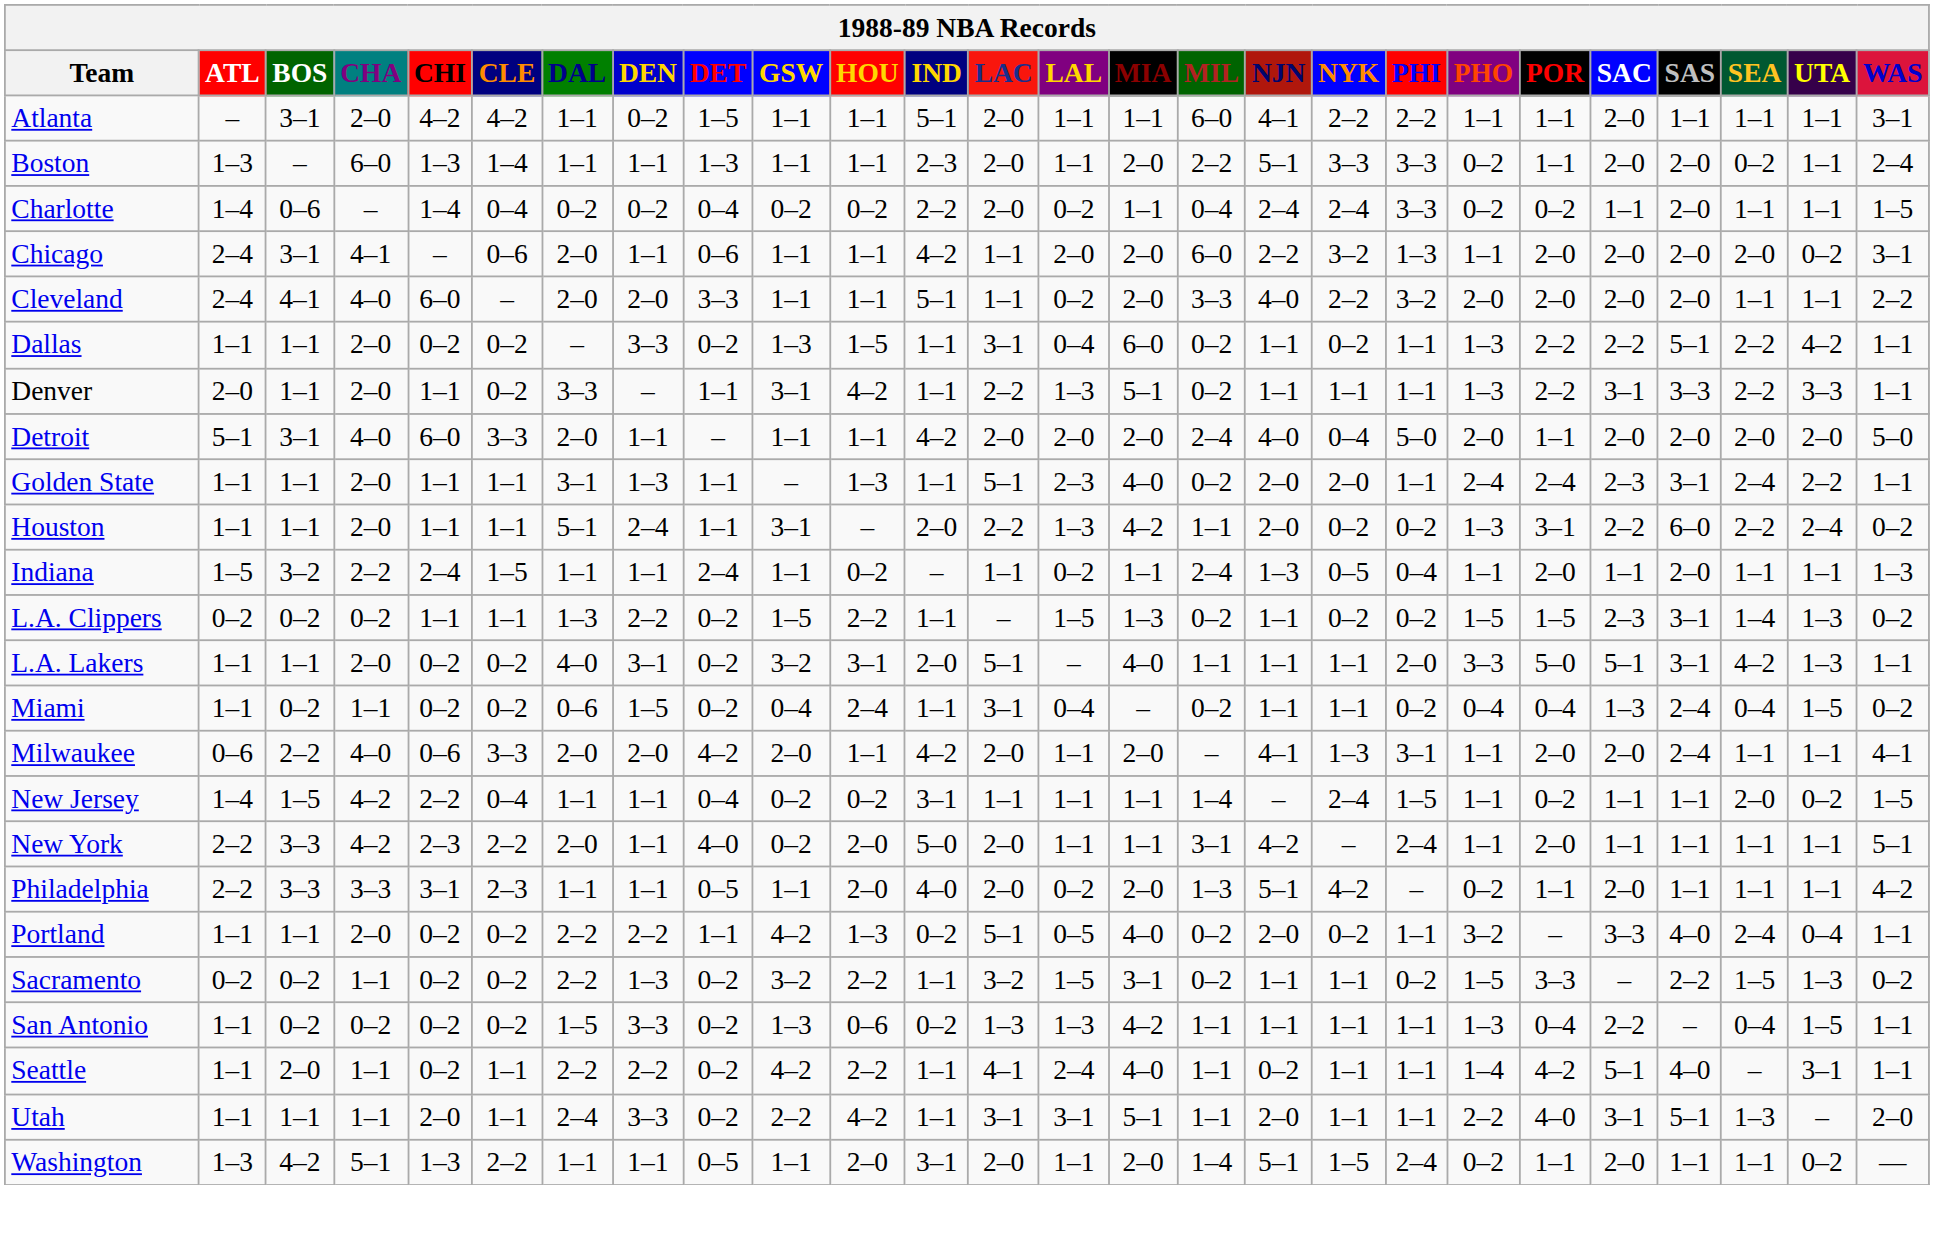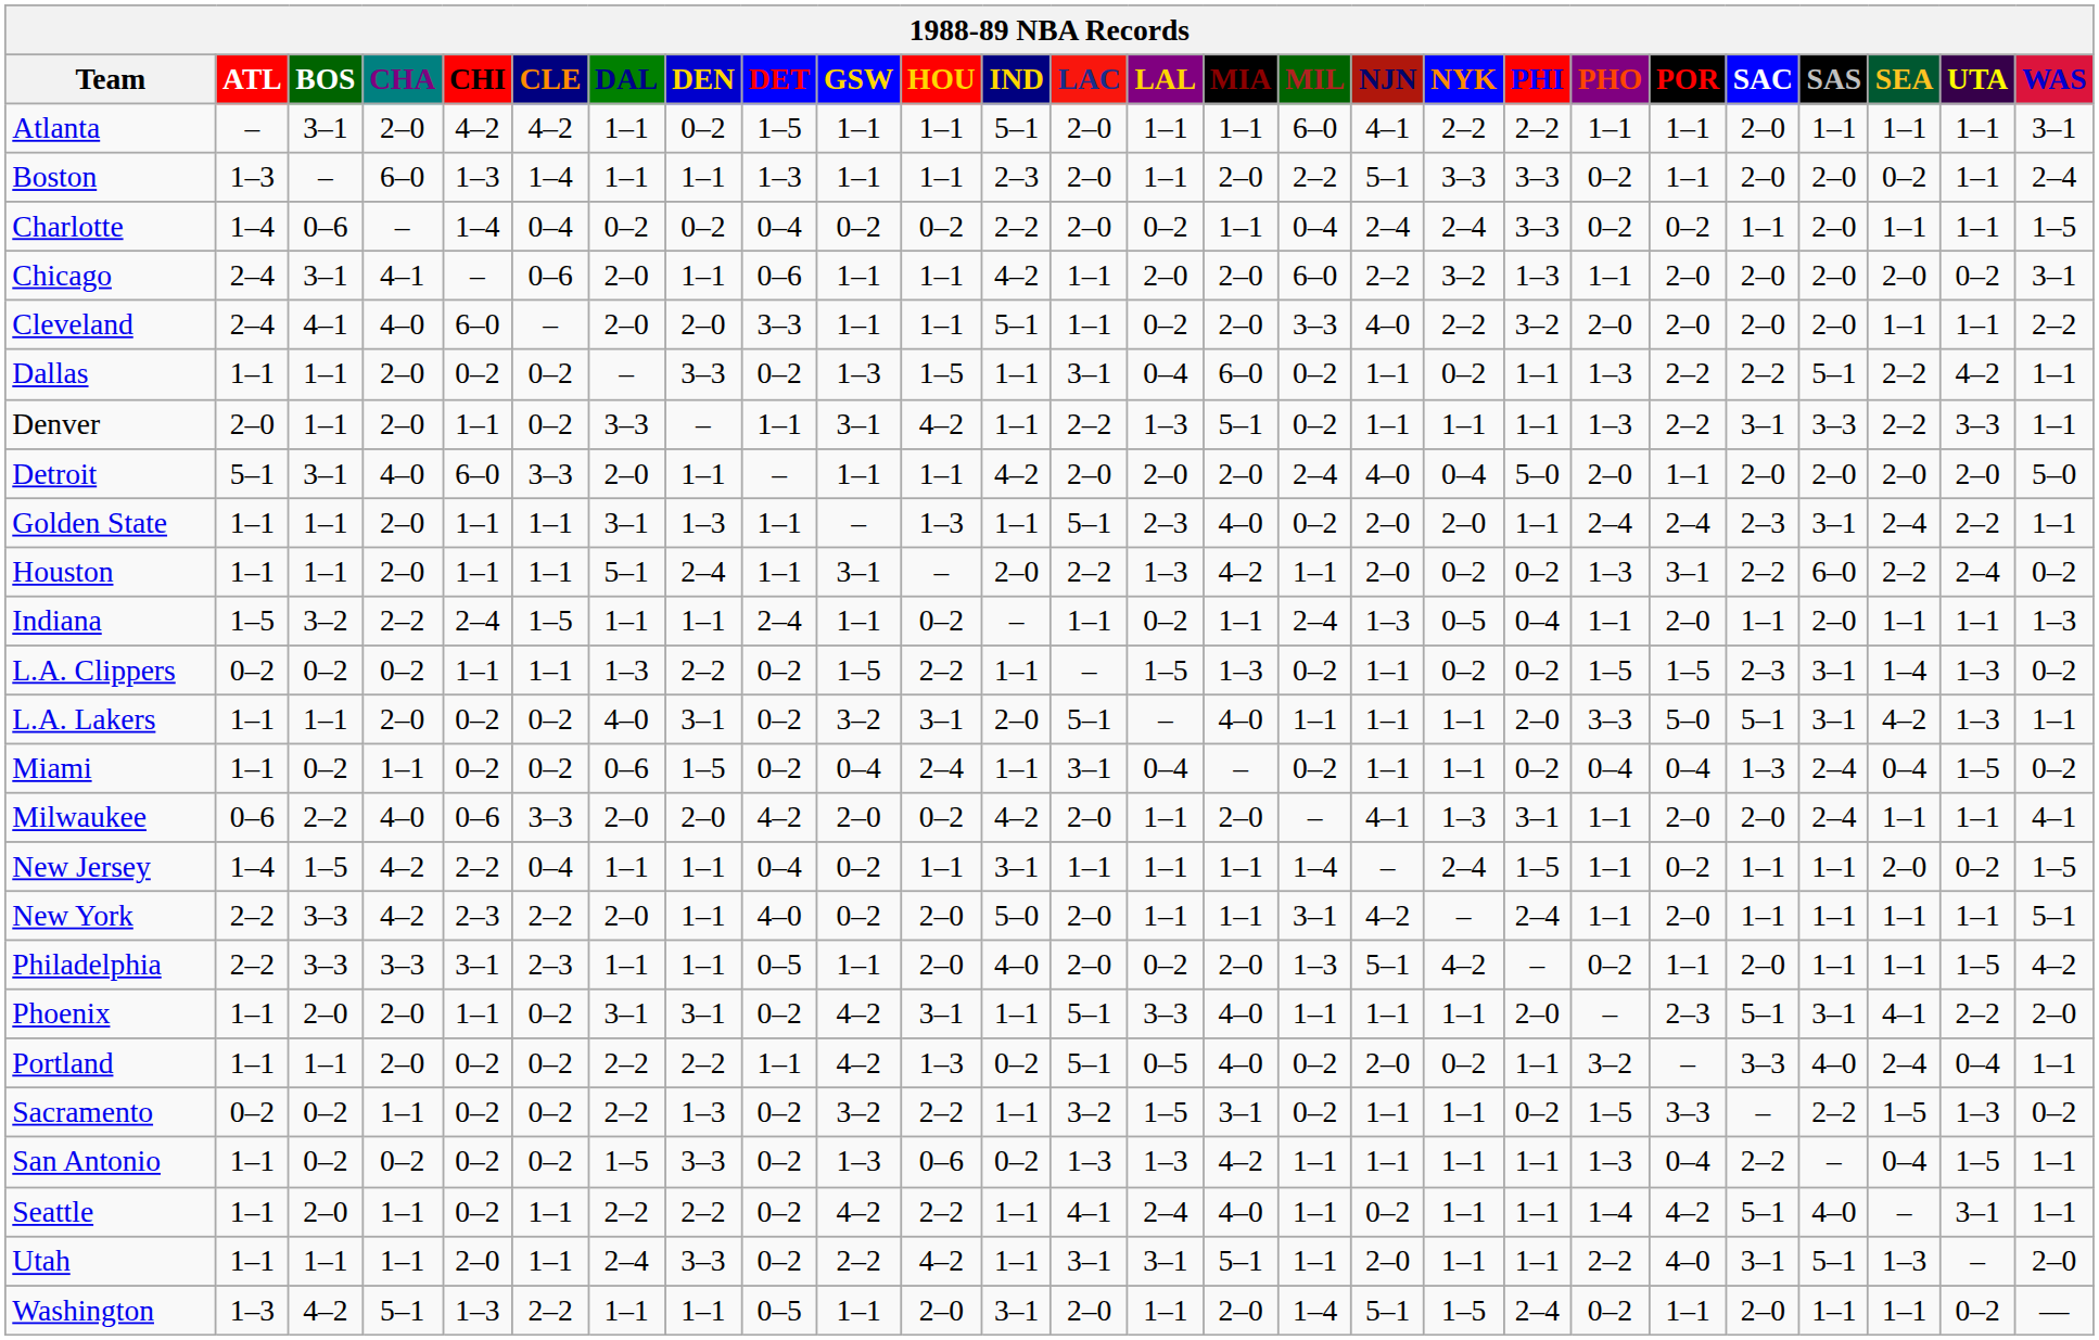 <table class="wikitable" style="font-size:95%; text-align:center;">
 <tr>
 <th colspan=26>1988-89 NBA Records</th>
 </tr>
 <tr>
 <th width=100>Team</th>
 <th style="background:#FF0000;color:#FFFFFF;width=35">ATL</th>
 <th style="background:#006400;color:#FFFFFF;width=35">BOS</th>
 <th style="background:#008080;color:#800080;width=35">CHA</th>
 <th style="background:#FF0000;color:#000000;width=35">CHI</th>
 <th style="background:#000080;color:#FF8C00;width=35">CLE</th>
 <th style="background:#008000;color:#00008B;width=35">DAL</th>
 <th style="background:#0000CD;color:#FFD700;width=35">DEN</th>
 <th style="background:#0000FF;color:#FF0000;width=35">DET</th>
 <th style="background:#0000FF;color:#FFD700;width=35">GSW</th>
 <th style="background:#FF0000;color:#FFD700;width=35">HOU</th>
 <th style="background:#000080;color:#FFD700;width=35">IND</th>
 <th style="background:#F9160D;color:#1A2E8B;width=35">LAC</th>
 <th style="background:#800080;color:#FFD700;width=35">LAL</th>
 <th style="background:#000000;color:#8B0000;width=35">MIA</th>
 <th style="background:#006400;color:#B22222;width=35">MIL</th>
 <th style="background:#B0170C;color:#00056D;width=35">NJN</th>
 <th style="background:#0000FF;color:#FF8C00;width=35">NYK</th>
 <th style="background:#FF0000;color:#0000FF;width=35">PHI</th>
 <th style="background:#800080;color:#FF4500;width=35">PHO</th>
 <th style="background:#000000;color:#FF0000;width=35">POR</th>
 <th style="background:#0000FF;color:#FFFFFF;width=35">SAC</th>
 <th style="background:#000000;color:#C0C0C0;width=35">SAS</th>
 <th style="background:#005831;color:#FFC322;width=35">SEA</th>
 <th style="background:#36004A;color:#FFFF00;width=35">UTA</th>
 <th style="background:#DC143C;color:#0000CD;width=35">WAS</th>
 </tr>
 <tr>
 <td style="text-align:left;"><a href='#'>Atlanta</a></td>
 <td>–</td>
 <td>3–1</td>
 <td>2–0</td>
 <td>4–2</td>
 <td>4–2</td>
 <td>1–1</td>
 <td>0–2</td>
 <td>1–5</td>
 <td>1–1</td>
 <td>1–1</td>
 <td>5–1</td>
 <td>2–0</td>
 <td>1–1</td>
 <td>1–1</td>
 <td>6–0</td>
 <td>4–1</td>
 <td>2–2</td>
 <td>2–2</td>
 <td>1–1</td>
 <td>1–1</td>
 <td>2–0</td>
 <td>1–1</td>
 <td>1–1</td>
 <td>1–1</td>
 <td>3–1</td>
 </tr>
 <tr>
 <td style="text-align:left;"><a href='#'>Boston</a></td>
 <td>1–3</td>
 <td>–</td>
 <td>6–0</td>
 <td>1–3</td>
 <td>1–4</td>
 <td>1–1</td>
 <td>1–1</td>
 <td>1–3</td>
 <td>1–1</td>
 <td>1–1</td>
 <td>2–3</td>
 <td>2–0</td>
 <td>1–1</td>
 <td>2–0</td>
 <td>2–2</td>
 <td>5–1</td>
 <td>3–3</td>
 <td>3–3</td>
 <td>0–2</td>
 <td>1–1</td>
 <td>2–0</td>
 <td>2–0</td>
 <td>0–2</td>
 <td>1–1</td>
 <td>2–4</td>
 </tr>
 <tr>
 <td style="text-align:left;"><a href='#'>Charlotte</a></td>
 <td>1–4</td>
 <td>0–6</td>
 <td>–</td>
 <td>1–4</td>
 <td>0–4</td>
 <td>0–2</td>
 <td>0–2</td>
 <td>0–4</td>
 <td>0–2</td>
 <td>0–2</td>
 <td>2–2</td>
 <td>2–0</td>
 <td>0–2</td>
 <td>1–1</td>
 <td>0–4</td>
 <td>2–4</td>
 <td>2–4</td>
 <td>3–3</td>
 <td>0–2</td>
 <td>0–2</td>
 <td>1–1</td>
 <td>2–0</td>
 <td>1–1</td>
 <td>1–1</td>
 <td>1–5</td>
 </tr>
 <tr>
 <td style="text-align:left;"><a href='#'>Chicago</a></td>
 <td>2–4</td>
 <td>3–1</td>
 <td>4–1</td>
 <td>–</td>
 <td>0–6</td>
 <td>2–0</td>
 <td>1–1</td>
 <td>0–6</td>
 <td>1–1</td>
 <td>1–1</td>
 <td>4–2</td>
 <td>1–1</td>
 <td>2–0</td>
 <td>2–0</td>
 <td>6–0</td>
 <td>2–2</td>
 <td>3–2</td>
 <td>1–3</td>
 <td>1–1</td>
 <td>2–0</td>
 <td>2–0</td>
 <td>2–0</td>
 <td>2–0</td>
 <td>0–2</td>
 <td>3–1</td>
 </tr>
 <tr>
 <td style="text-align:left;"><a href='#'>Cleveland</a></td>
 <td>2–4</td>
 <td>4–1</td>
 <td>4–0</td>
 <td>6–0</td>
 <td>–</td>
 <td>2–0</td>
 <td>2–0</td>
 <td>3–3</td>
 <td>1–1</td>
 <td>1–1</td>
 <td>5–1</td>
 <td>1–1</td>
 <td>0–2</td>
 <td>2–0</td>
 <td>3–3</td>
 <td>4–0</td>
 <td>2–2</td>
 <td>3–2</td>
 <td>2–0</td>
 <td>2–0</td>
 <td>2–0</td>
 <td>2–0</td>
 <td>1–1</td>
 <td>1–1</td>
 <td>2–2</td>
 </tr>
 <tr>
 <td style="text-align:left;"><a href='#'>Dallas</a></td>
 <td>1–1</td>
 <td>1–1</td>
 <td>2–0</td>
 <td>0–2</td>
 <td>0–2</td>
 <td>–</td>
 <td>3–3</td>
 <td>0–2</td>
 <td>1–3</td>
 <td>1–5</td>
 <td>1–1</td>
 <td>3–1</td>
 <td>0–4</td>
 <td>6–0</td>
 <td>0–2</td>
 <td>1–1</td>
 <td>0–2</td>
 <td>1–1</td>
 <td>1–3</td>
 <td>2–2</td>
 <td>2–2</td>
 <td>5–1</td>
 <td>2–2</td>
 <td>4–2</td>
 <td>1–1</td>
 </tr>
 <tr>
 <td style="text-align:left;">Denver</td>
 <td>2–0</td>
 <td>1–1</td>
 <td>2–0</td>
 <td>1–1</td>
 <td>0–2</td>
 <td>3–3</td>
 <td>–</td>
 <td>1–1</td>
 <td>3–1</td>
 <td>4–2</td>
 <td>1–1</td>
 <td>2–2</td>
 <td>1–3</td>
 <td>5–1</td>
 <td>0–2</td>
 <td>1–1</td>
 <td>1–1</td>
 <td>1–1</td>
 <td>1–3</td>
 <td>2–2</td>
 <td>3–1</td>
 <td>3–3</td>
 <td>2–2</td>
 <td>3–3</td>
 <td>1–1</td>
 </tr>
 <tr>
 <td style="text-align:left;"><a href='#'>Detroit</a></td>
 <td>5–1</td>
 <td>3–1</td>
 <td>4–0</td>
 <td>6–0</td>
 <td>3–3</td>
 <td>2–0</td>
 <td>1–1</td>
 <td>–</td>
 <td>1–1</td>
 <td>1–1</td>
 <td>4–2</td>
 <td>2–0</td>
 <td>2–0</td>
 <td>2–0</td>
 <td>2–4</td>
 <td>4–0</td>
 <td>0–4</td>
 <td>5–0</td>
 <td>2–0</td>
 <td>1–1</td>
 <td>2–0</td>
 <td>2–0</td>
 <td>2–0</td>
 <td>2–0</td>
 <td>5–0</td>
 </tr>
 <tr>
 <td style="text-align:left;"><a href='#'>Golden State</a></td>
 <td>1–1</td>
 <td>1–1</td>
 <td>2–0</td>
 <td>1–1</td>
 <td>1–1</td>
 <td>3–1</td>
 <td>1–3</td>
 <td>1–1</td>
 <td>–</td>
 <td>1–3</td>
 <td>1–1</td>
 <td>5–1</td>
 <td>2–3</td>
 <td>4–0</td>
 <td>0–2</td>
 <td>2–0</td>
 <td>2–0</td>
 <td>1–1</td>
 <td>2–4</td>
 <td>2–4</td>
 <td>2–3</td>
 <td>3–1</td>
 <td>2–4</td>
 <td>2–2</td>
 <td>1–1</td>
 </tr>
 <tr>
 <td style="text-align:left;"><a href='#'>Houston</a></td>
 <td>1–1</td>
 <td>1–1</td>
 <td>2–0</td>
 <td>1–1</td>
 <td>1–1</td>
 <td>5–1</td>
 <td>2–4</td>
 <td>1–1</td>
 <td>3–1</td>
 <td>–</td>
 <td>2–0</td>
 <td>2–2</td>
 <td>1–3</td>
 <td>4–2</td>
 <td>1–1</td>
 <td>2–0</td>
 <td>0–2</td>
 <td>0–2</td>
 <td>1–3</td>
 <td>3–1</td>
 <td>2–2</td>
 <td>6–0</td>
 <td>2–2</td>
 <td>2–4</td>
 <td>0–2</td>
 </tr>
 <tr>
 <td style="text-align:left;"><a href='#'>Indiana</a></td>
 <td>1–5</td>
 <td>3–2</td>
 <td>2–2</td>
 <td>2–4</td>
 <td>1–5</td>
 <td>1–1</td>
 <td>1–1</td>
 <td>2–4</td>
 <td>1–1</td>
 <td>0–2</td>
 <td>–</td>
 <td>1–1</td>
 <td>0–2</td>
 <td>1–1</td>
 <td>2–4</td>
 <td>1–3</td>
 <td>0–5</td>
 <td>0–4</td>
 <td>1–1</td>
 <td>2–0</td>
 <td>1–1</td>
 <td>2–0</td>
 <td>1–1</td>
 <td>1–1</td>
 <td>1–3</td>
 </tr>
 <tr>
 <td style="text-align:left;"><a href='#'>L.A. Clippers</a></td>
 <td>0–2</td>
 <td>0–2</td>
 <td>0–2</td>
 <td>1–1</td>
 <td>1–1</td>
 <td>1–3</td>
 <td>2–2</td>
 <td>0–2</td>
 <td>1–5</td>
 <td>2–2</td>
 <td>1–1</td>
 <td>–</td>
 <td>1–5</td>
 <td>1–3</td>
 <td>0–2</td>
 <td>1–1</td>
 <td>0–2</td>
 <td>0–2</td>
 <td>1–5</td>
 <td>1–5</td>
 <td>2–3</td>
 <td>3–1</td>
 <td>1–4</td>
 <td>1–3</td>
 <td>0–2</td>
 </tr>
 <tr>
 <td style="text-align:left;"><a href='#'>L.A. Lakers</a></td>
 <td>1–1</td>
 <td>1–1</td>
 <td>2–0</td>
 <td>0–2</td>
 <td>0–2</td>
 <td>4–0</td>
 <td>3–1</td>
 <td>0–2</td>
 <td>3–2</td>
 <td>3–1</td>
 <td>2–0</td>
 <td>5–1</td>
 <td>–</td>
 <td>4–0</td>
 <td>1–1</td>
 <td>1–1</td>
 <td>1–1</td>
 <td>2–0</td>
 <td>3–3</td>
 <td>5–0</td>
 <td>5–1</td>
 <td>3–1</td>
 <td>4–2</td>
 <td>1–3</td>
 <td>1–1</td>
 </tr>
 <tr>
 <td style="text-align:left;"><a href='#'>Miami</a></td>
 <td>1–1</td>
 <td>0–2</td>
 <td>1–1</td>
 <td>0–2</td>
 <td>0–2</td>
 <td>0–6</td>
 <td>1–5</td>
 <td>0–2</td>
 <td>0–4</td>
 <td>2–4</td>
 <td>1–1</td>
 <td>3–1</td>
 <td>0–4</td>
 <td>–</td>
 <td>0–2</td>
 <td>1–1</td>
 <td>1–1</td>
 <td>0–2</td>
 <td>0–4</td>
 <td>0–4</td>
 <td>1–3</td>
 <td>2–4</td>
 <td>0–4</td>
 <td>1–5</td>
 <td>0–2</td>
 </tr>
 <tr>
 <td style="text-align:left;"><a href='#'>Milwaukee</a></td>
 <td>0–6</td>
 <td>2–2</td>
 <td>4–0</td>
 <td>0–6</td>
 <td>3–3</td>
 <td>2–0</td>
 <td>2–0</td>
 <td>4–2</td>
 <td>2–0</td>
-<td>1–1</td>
+<td>0–2</td>
 <td>4–2</td>
 <td>2–0</td>
 <td>1–1</td>
 <td>2–0</td>
 <td>–</td>
 <td>4–1</td>
 <td>1–3</td>
 <td>3–1</td>
 <td>1–1</td>
 <td>2–0</td>
 <td>2–0</td>
 <td>2–4</td>
 <td>1–1</td>
 <td>1–1</td>
 <td>4–1</td>
 </tr>
 <tr>
 <td style="text-align:left;"><a href='#'>New Jersey</a></td>
 <td>1–4</td>
 <td>1–5</td>
 <td>4–2</td>
 <td>2–2</td>
 <td>0–4</td>
 <td>1–1</td>
 <td>1–1</td>
 <td>0–4</td>
 <td>0–2</td>
-<td>0–2</td>
+<td>1–1</td>
 <td>3–1</td>
 <td>1–1</td>
 <td>1–1</td>
 <td>1–1</td>
 <td>1–4</td>
 <td>–</td>
 <td>2–4</td>
 <td>1–5</td>
 <td>1–1</td>
 <td>0–2</td>
 <td>1–1</td>
 <td>1–1</td>
 <td>2–0</td>
 <td>0–2</td>
 <td>1–5</td>
 </tr>
 <tr>
 <td style="text-align:left;"><a href='#'>New York</a></td>
 <td>2–2</td>
 <td>3–3</td>
 <td>4–2</td>
 <td>2–3</td>
 <td>2–2</td>
 <td>2–0</td>
 <td>1–1</td>
 <td>4–0</td>
 <td>0–2</td>
 <td>2–0</td>
 <td>5–0</td>
 <td>2–0</td>
 <td>1–1</td>
 <td>1–1</td>
 <td>3–1</td>
 <td>4–2</td>
 <td>–</td>
 <td>2–4</td>
 <td>1–1</td>
 <td>2–0</td>
 <td>1–1</td>
 <td>1–1</td>
 <td>1–1</td>
 <td>1–1</td>
 <td>5–1</td>
 </tr>
 <tr>
 <td style="text-align:left;"><a href='#'>Philadelphia</a></td>
 <td>2–2</td>
 <td>3–3</td>
 <td>3–3</td>
 <td>3–1</td>
 <td>2–3</td>
 <td>1–1</td>
 <td>1–1</td>
 <td>0–5</td>
 <td>1–1</td>
 <td>2–0</td>
 <td>4–0</td>
 <td>2–0</td>
 <td>0–2</td>
 <td>2–0</td>
 <td>1–3</td>
 <td>5–1</td>
 <td>4–2</td>
 <td>–</td>
 <td>0–2</td>
 <td>1–1</td>
 <td>2–0</td>
 <td>1–1</td>
 <td>1–1</td>
+<td>1–5</td>
+<td>4–2</td>
+</tr>
+<tr>
+<td style="text-align:left;"><a href='#'>Phoenix</a></td>
 <td>1–1</td>
+<td>2–0</td>
+<td>2–0</td>
+<td>1–1</td>
+<td>0–2</td>
+<td>3–1</td>
+<td>3–1</td>
+<td>0–2</td>
 <td>4–2</td>
+<td>3–1</td>
+<td>1–1</td>
+<td>5–1</td>
+<td>3–3</td>
+<td>4–0</td>
+<td>1–1</td>
+<td>1–1</td>
+<td>1–1</td>
+<td>2–0</td>
+<td>–</td>
+<td>2–3</td>
+<td>5–1</td>
+<td>3–1</td>
+<td>4–1</td>
+<td>2–2</td>
+<td>2–0</td>
 </tr>
 <tr>
 <td style="text-align:left;"><a href='#'>Portland</a></td>
 <td>1–1</td>
 <td>1–1</td>
 <td>2–0</td>
 <td>0–2</td>
 <td>0–2</td>
 <td>2–2</td>
 <td>2–2</td>
 <td>1–1</td>
 <td>4–2</td>
 <td>1–3</td>
 <td>0–2</td>
 <td>5–1</td>
 <td>0–5</td>
 <td>4–0</td>
 <td>0–2</td>
 <td>2–0</td>
 <td>0–2</td>
 <td>1–1</td>
 <td>3–2</td>
 <td>–</td>
 <td>3–3</td>
 <td>4–0</td>
 <td>2–4</td>
 <td>0–4</td>
 <td>1–1</td>
 </tr>
 <tr>
 <td style="text-align:left;"><a href='#'>Sacramento</a></td>
 <td>0–2</td>
 <td>0–2</td>
 <td>1–1</td>
 <td>0–2</td>
 <td>0–2</td>
 <td>2–2</td>
 <td>1–3</td>
 <td>0–2</td>
 <td>3–2</td>
 <td>2–2</td>
 <td>1–1</td>
 <td>3–2</td>
 <td>1–5</td>
 <td>3–1</td>
 <td>0–2</td>
 <td>1–1</td>
 <td>1–1</td>
 <td>0–2</td>
 <td>1–5</td>
 <td>3–3</td>
 <td>–</td>
 <td>2–2</td>
 <td>1–5</td>
 <td>1–3</td>
 <td>0–2</td>
 </tr>
 <tr>
 <td style="text-align:left;"><a href='#'>San Antonio</a></td>
 <td>1–1</td>
 <td>0–2</td>
 <td>0–2</td>
 <td>0–2</td>
 <td>0–2</td>
 <td>1–5</td>
 <td>3–3</td>
 <td>0–2</td>
 <td>1–3</td>
 <td>0–6</td>
 <td>0–2</td>
 <td>1–3</td>
 <td>1–3</td>
 <td>4–2</td>
 <td>1–1</td>
 <td>1–1</td>
 <td>1–1</td>
 <td>1–1</td>
 <td>1–3</td>
 <td>0–4</td>
 <td>2–2</td>
 <td>–</td>
 <td>0–4</td>
 <td>1–5</td>
 <td>1–1</td>
 </tr>
 <tr>
 <td style="text-align:left;"><a href='#'>Seattle</a></td>
 <td>1–1</td>
 <td>2–0</td>
 <td>1–1</td>
 <td>0–2</td>
 <td>1–1</td>
 <td>2–2</td>
 <td>2–2</td>
 <td>0–2</td>
 <td>4–2</td>
 <td>2–2</td>
 <td>1–1</td>
 <td>4–1</td>
 <td>2–4</td>
 <td>4–0</td>
 <td>1–1</td>
 <td>0–2</td>
 <td>1–1</td>
 <td>1–1</td>
 <td>1–4</td>
 <td>4–2</td>
 <td>5–1</td>
 <td>4–0</td>
 <td>–</td>
 <td>3–1</td>
 <td>1–1</td>
 </tr>
 <tr>
 <td style="text-align:left;"><a href='#'>Utah</a></td>
 <td>1–1</td>
 <td>1–1</td>
 <td>1–1</td>
 <td>2–0</td>
 <td>1–1</td>
 <td>2–4</td>
 <td>3–3</td>
 <td>0–2</td>
 <td>2–2</td>
 <td>4–2</td>
 <td>1–1</td>
 <td>3–1</td>
 <td>3–1</td>
 <td>5–1</td>
 <td>1–1</td>
 <td>2–0</td>
 <td>1–1</td>
 <td>1–1</td>
 <td>2–2</td>
 <td>4–0</td>
 <td>3–1</td>
 <td>5–1</td>
 <td>1–3</td>
 <td>–</td>
 <td>2–0</td>
 </tr>
 <tr>
 <td style="text-align:left;"><a href='#'>Washington</a></td>
 <td>1–3</td>
 <td>4–2</td>
 <td>5–1</td>
 <td>1–3</td>
 <td>2–2</td>
 <td>1–1</td>
 <td>1–1</td>
 <td>0–5</td>
 <td>1–1</td>
 <td>2–0</td>
 <td>3–1</td>
 <td>2–0</td>
 <td>1–1</td>
 <td>2–0</td>
 <td>1–4</td>
 <td>5–1</td>
 <td>1–5</td>
 <td>2–4</td>
 <td>0–2</td>
 <td>1–1</td>
 <td>2–0</td>
 <td>1–1</td>
 <td>1–1</td>
 <td>0–2</td>
 <td>—</td>
 </tr>
 </table>
